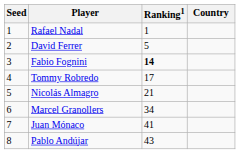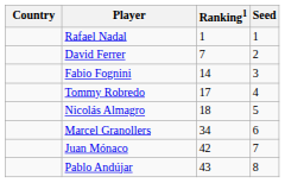 <table class="sortable wikitable">
 <tr>
-<th>Seed</th>
+<th width="70">Country</th>
 <th width="175">Player</th>
 <th>Ranking<sup>1</sup></th>
-<th width="70">Country</th>
+<th>Seed</th>
 </tr>
 <tr>
-<td>1</td>
+<td></td>
 <td><a href='#'>Rafael Nadal</a></td>
 <td>1</td>
-<td></td>
+<td>1</td>
 </tr>
 <tr>
+<td></td>
+<td><a href='#'>David Ferrer</a></td>
+<td>7</td>
 <td>2</td>
-<td><a href='#'>David Ferrer</a></td>
-<td>5</td>
-<td></td>
 </tr>
 <tr>
+<td></td>
+<td><a href='#'>Fabio Fognini</a></td>
+<td>14</td>
 <td>3</td>
-<td><a href='#'>Fabio Fognini</a></td>
-<td><strong>14</strong></td>
-<td></td>
 </tr>
 <tr>
-<td>4</td>
+<td></td>
 <td><a href='#'>Tommy Robredo</a></td>
 <td>17</td>
-<td></td>
+<td>4</td>
 </tr>
 <tr>
+<td></td>
+<td><a href='#'>Nicolás Almagro</a></td>
+<td>18</td>
 <td>5</td>
-<td><a href='#'>Nicolás Almagro</a></td>
-<td>21</td>
-<td></td>
 </tr>
 <tr>
-<td>6</td>
+<td></td>
 <td><a href='#'>Marcel Granollers</a></td>
 <td>34</td>
-<td></td>
+<td>6</td>
 </tr>
 <tr>
+<td></td>
+<td><a href='#'>Juan Mónaco</a></td>
+<td>42</td>
 <td>7</td>
-<td><a href='#'>Juan Mónaco</a></td>
-<td>41</td>
-<td></td>
 </tr>
 <tr>
-<td>8</td>
+<td></td>
 <td><a href='#'>Pablo Andújar</a></td>
 <td>43</td>
-<td></td>
+<td>8</td>
 </tr>
 </table>
